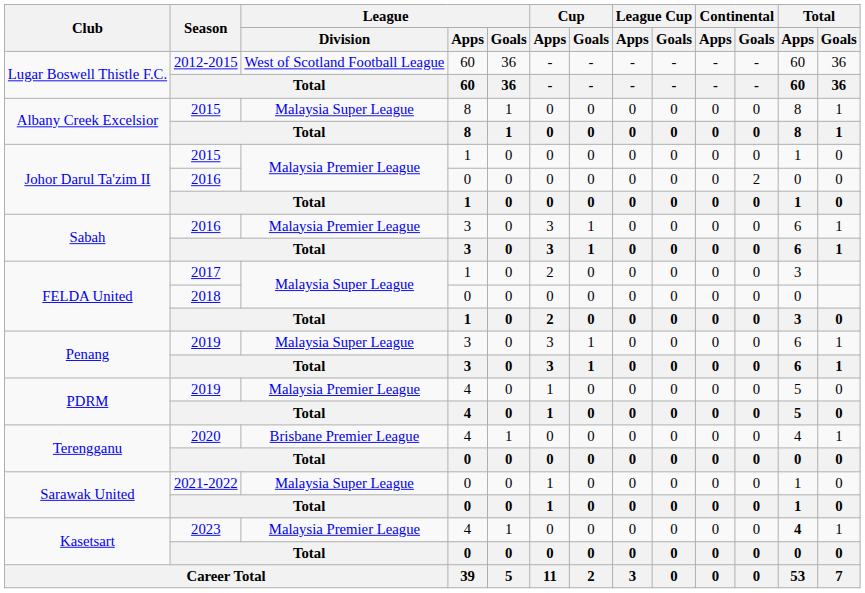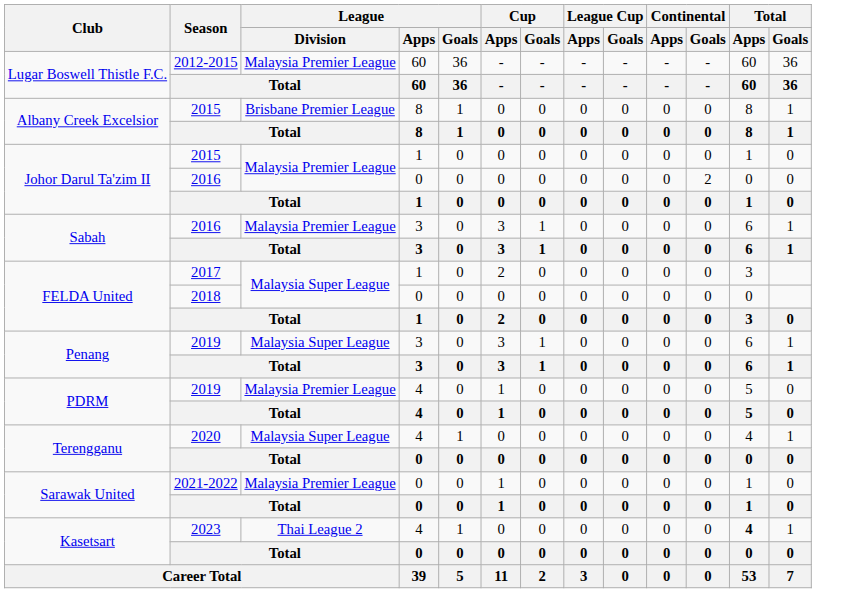 <table class="wikitable" style="text-align: center;">
 <tr>
 <th rowspan=2>Club</th>
 <th rowspan=2>Season</th>
 <th colspan=3>League</th>
 <th colspan=2>Cup</th>
 <th colspan=2>League Cup</th>
 <th colspan=2>Continental</th>
 <th colspan=2>Total</th>
 </tr>
 <tr>
 <th>Division</th>
 <th>Apps</th>
 <th>Goals</th>
 <th>Apps</th>
 <th>Goals</th>
 <th>Apps</th>
 <th>Goals</th>
 <th>Apps</th>
 <th>Goals</th>
 <th>Apps</th>
 <th>Goals</th>
 </tr>
 <tr>
 <td rowspan="2"><a href='#'>Lugar Boswell Thistle F.C.</a></td>
 <td><a href='#'>2012-2015</a></td>
-<td><a href='#'>West of Scotland Football League</a></td>
+<td><a href='#'>Malaysia Premier League</a></td>
 <td>60</td>
 <td>36</td>
 <td>-</td>
 <td>-</td>
 <td>-</td>
 <td>-</td>
 <td>-</td>
 <td>-</td>
 <td>60</td>
 <td>36</td>
 </tr>
 <tr>
 <th colspan="2">Total</th>
 <th>60</th>
 <th>36</th>
 <th>-</th>
 <th>-</th>
 <th>-</th>
 <th>-</th>
 <th>-</th>
 <th>-</th>
 <th>60</th>
 <th>36</th>
 </tr>
 <tr>
 <td rowspan="2"><a href='#'>Albany Creek Excelsior</a></td>
 <td><a href='#'>2015</a></td>
-<td><a href='#'>Malaysia Super League</a></td>
+<td><a href='#'>Brisbane Premier League</a></td>
 <td>8</td>
 <td>1</td>
 <td>0</td>
 <td>0</td>
 <td>0</td>
 <td>0</td>
 <td>0</td>
 <td>0</td>
 <td>8</td>
 <td>1</td>
 </tr>
 <tr>
 <th colspan="2">Total</th>
 <th>8</th>
 <th>1</th>
 <th>0</th>
 <th>0</th>
 <th>0</th>
 <th>0</th>
 <th>0</th>
 <th>0</th>
 <th>8</th>
 <th>1</th>
 </tr>
 <tr>
 <td rowspan="3"><a href='#'>Johor Darul Ta'zim II</a></td>
 <td><a href='#'>2015</a></td>
 <td rowspan="2"><a href='#'>Malaysia Premier League</a></td>
 <td>1</td>
 <td>0</td>
 <td>0</td>
 <td>0</td>
 <td>0</td>
 <td>0</td>
 <td>0</td>
 <td>0</td>
 <td>1</td>
 <td>0</td>
 </tr>
 <tr>
 <td><a href='#'>2016</a></td>
 <td>0</td>
 <td>0</td>
 <td>0</td>
 <td>0</td>
 <td>0</td>
 <td>0</td>
 <td>0</td>
 <td>2</td>
 <td>0</td>
 <td>0</td>
 </tr>
 <tr>
 <th colspan="2">Total</th>
 <th>1</th>
 <th>0</th>
 <th>0</th>
 <th>0</th>
 <th>0</th>
 <th>0</th>
 <th>0</th>
 <th>0</th>
 <th>1</th>
 <th>0</th>
 </tr>
 <tr>
 <td rowspan="2"><a href='#'>Sabah</a></td>
 <td><a href='#'>2016</a></td>
 <td><a href='#'>Malaysia Premier League</a></td>
 <td>3</td>
 <td>0</td>
 <td>3</td>
 <td>1</td>
 <td>0</td>
 <td>0</td>
 <td>0</td>
 <td>0</td>
 <td>6</td>
 <td>1</td>
 </tr>
 <tr>
 <th colspan="2">Total</th>
 <th>3</th>
 <th>0</th>
 <th>3</th>
 <th>1</th>
 <th>0</th>
 <th>0</th>
 <th>0</th>
 <th>0</th>
 <th>6</th>
 <th>1</th>
 </tr>
 <tr>
 <td rowspan="3"><a href='#'>FELDA United</a></td>
 <td><a href='#'>2017</a></td>
 <td rowspan="2"><a href='#'>Malaysia Super League</a></td>
 <td>1</td>
 <td>0</td>
 <td>2</td>
 <td>0</td>
 <td>0</td>
 <td>0</td>
 <td>0</td>
 <td>0</td>
 <td>3</td>
 <td 0></td>
 </tr>
 <tr>
 <td><a href='#'>2018</a></td>
 <td>0</td>
 <td>0</td>
 <td>0</td>
 <td>0</td>
 <td>0</td>
 <td>0</td>
 <td>0</td>
 <td>0</td>
 <td>0</td>
 </tr>
 <tr>
 <th colspan="2">Total</th>
 <th>1</th>
 <th>0</th>
 <th>2</th>
 <th>0</th>
 <th>0</th>
 <th>0</th>
 <th>0</th>
 <th>0</th>
 <th>3</th>
 <th>0</th>
 </tr>
 <tr>
 <td rowspan="2"><a href='#'>Penang</a></td>
 <td><a href='#'>2019</a></td>
 <td><a href='#'>Malaysia Super League</a></td>
 <td>3</td>
 <td>0</td>
 <td>3</td>
 <td>1</td>
 <td>0</td>
 <td>0</td>
 <td>0</td>
 <td>0</td>
 <td>6</td>
 <td>1</td>
 </tr>
 <tr>
 <th colspan="2">Total</th>
 <th>3</th>
 <th>0</th>
 <th>3</th>
 <th>1</th>
 <th>0</th>
 <th>0</th>
 <th>0</th>
 <th>0</th>
 <th>6</th>
 <th>1</th>
 </tr>
 <tr>
 <td rowspan="2"><a href='#'>PDRM</a></td>
 <td><a href='#'>2019</a></td>
 <td><a href='#'>Malaysia Premier League</a></td>
 <td>4</td>
 <td>0</td>
 <td>1</td>
 <td>0</td>
 <td>0</td>
 <td>0</td>
 <td>0</td>
 <td>0</td>
 <td>5</td>
 <td>0</td>
 </tr>
 <tr>
 <th colspan="2">Total</th>
 <th>4</th>
 <th>0</th>
 <th>1</th>
 <th>0</th>
 <th>0</th>
 <th>0</th>
 <th>0</th>
 <th>0</th>
 <th>5</th>
 <th>0</th>
 </tr>
 <tr>
 <td rowspan="2"><a href='#'>Terengganu</a></td>
 <td><a href='#'>2020</a></td>
-<td><a href='#'>Brisbane Premier League</a></td>
+<td><a href='#'>Malaysia Super League</a></td>
 <td>4</td>
 <td>1</td>
 <td>0</td>
 <td>0</td>
 <td>0</td>
 <td>0</td>
 <td>0</td>
 <td>0</td>
 <td>4</td>
 <td>1</td>
 </tr>
 <tr>
 <th colspan="2">Total</th>
 <th>0</th>
 <th>0</th>
 <th>0</th>
 <th>0</th>
 <th>0</th>
 <th>0</th>
 <th>0</th>
 <th>0</th>
 <th>0</th>
 <th>0</th>
 </tr>
 <tr>
 <td rowspan="2"><a href='#'>Sarawak United</a></td>
 <td><a href='#'>2021-2022</a></td>
-<td><a href='#'>Malaysia Super League</a></td>
+<td><a href='#'>Malaysia Premier League</a></td>
 <td>0</td>
 <td>0</td>
 <td>1</td>
 <td>0</td>
 <td>0</td>
 <td>0</td>
 <td>0</td>
 <td>0</td>
 <td>1</td>
 <td>0</td>
 </tr>
 <tr>
 <th colspan="2">Total</th>
 <th>0</th>
 <th>0</th>
 <th>1</th>
 <th>0</th>
 <th>0</th>
 <th>0</th>
 <th>0</th>
 <th>0</th>
 <th>1</th>
 <th>0</th>
 </tr>
 <tr>
 <td rowspan="2"><a href='#'>Kasetsart</a></td>
 <td><a href='#'>2023</a></td>
-<td><a href='#'>Malaysia Premier League</a></td>
+<td><a href='#'>Thai League 2</a></td>
 <td>4</td>
 <td>1</td>
 <td>0</td>
 <td>0</td>
 <td>0</td>
 <td>0</td>
 <td>0</td>
 <td>0</td>
 <td><strong>4</strong></td>
 <td>1</td>
 </tr>
 <tr>
 <th colspan="2">Total</th>
 <th>0</th>
 <th>0</th>
 <th>0</th>
 <th>0</th>
 <th>0</th>
 <th>0</th>
 <th>0</th>
 <th>0</th>
 <th>0</th>
 <th>0</th>
 </tr>
 <tr>
 <th colspan="3">Career Total</th>
 <th>39</th>
 <th>5</th>
 <th>11</th>
 <th>2</th>
 <th>3</th>
 <th>0</th>
 <th>0</th>
 <th>0</th>
 <th>53</th>
 <th>7</th>
 </tr>
 </table>
